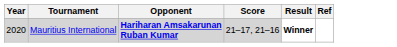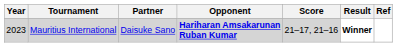 <table class="sortable wikitable" style="font-size: 90%;">
 <tr>
 <th>Year</th>
 <th>Tournament</th>
+<th>Partner</th>
 <th>Opponent</th>
 <th>Score</th>
 <th>Result</th>
 <th>Ref</th>
 </tr>
 <tr bgcolor="#D5D5D5">
-<td align="center">2020</td>
+<td align="center">2023</td>
 <td align="left"><a href='#'>Mauritius International</a></td>
+<td align="left"> <a href='#'>Daisuke Sano</a></td>
 <td align="left"><strong> <a href='#'>Hariharan Amsakarunan</a><br> <a href='#'>Ruban Kumar</a></strong></td>
 <td align="left">21–17, 21–16</td>
 <td style="text-align:left; background:white"> <strong>Winner</strong></td>
 <td style="text-align:center; background:white"></td>
 </tr>
 </table>
